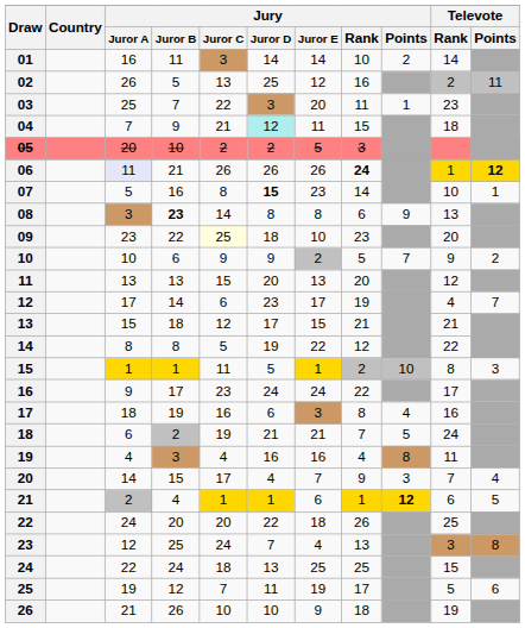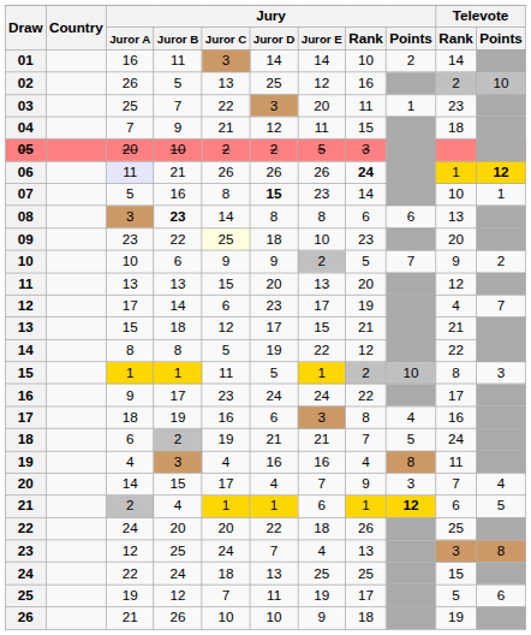 <table class="sortable wikitable collapsible plainrowheaders" style="text-align:center;">
 <tr>
 </tr>
 <tr>
 <th scope="col" rowspan="2">Draw</th>
 <th scope="col" rowspan="2">Country</th>
 <th scope="col" colspan="7">Jury</th>
 <th scope="col" colspan="2">Televote</th>
 </tr>
 <tr>
 <th scope="col"><small>Juror A</small></th>
 <th scope="col"><small>Juror B</small></th>
 <th scope="col"><small>Juror C</small></th>
 <th scope="col"><small>Juror D</small></th>
 <th scope="col"><small>Juror E</small></th>
 <th scope="col">Rank</th>
 <th scope="col" class="unsortable">Points</th>
 <th scope="col">Rank</th>
 <th scope="col" class="unsortable">Points</th>
 </tr>
 <tr>
 <th scope="row" style="text-align:center;">01</th>
 <td style="text-align:left;"></td>
 <td>16</td>
 <td>11</td>
 <td style="background:#CC9966;">3</td>
 <td>14</td>
 <td>14</td>
 <td>10</td>
 <td>2</td>
 <td>14</td>
 <td style="background:#AAAAAA;"></td>
 </tr>
 <tr>
 <th scope="row" style="text-align:center;">02</th>
 <td style="text-align:left;"></td>
 <td>26</td>
 <td>5</td>
 <td>13</td>
 <td>25</td>
 <td>12</td>
 <td>16</td>
 <td style="background:#AAAAAA;"></td>
 <td style="background:silver;">2</td>
-<td style="background:silver;">11</td>
+<td style="background:silver;">10</td>
 </tr>
 <tr>
 <th scope="row" style="text-align:center;">03</th>
 <td style="text-align:left;"></td>
 <td>25</td>
 <td>7</td>
 <td>22</td>
 <td style="background:#CC9966;">3</td>
 <td>20</td>
 <td>11</td>
 <td>1</td>
 <td>23</td>
 <td style="background:#AAAAAA;"></td>
 </tr>
 <tr>
 <th scope="row" style="text-align:center;">04</th>
 <td style="text-align:left;"></td>
 <td>7</td>
 <td>9</td>
 <td>21</td>
-<td style="background: paleturquoise;">12</td>
+<td>12</td>
 <td>11</td>
 <td>15</td>
 <td style="background:#AAAAAA;"></td>
 <td>18</td>
 <td style="background:#AAAAAA;"></td>
 </tr>
 <tr style="background:#FE8080">
 <th scope="row" style="text-align:center; background:#FE8080"><s>05</s></th>
 <td style="text-align:left;"><s></s> </td>
 <td><s>20</s></td>
 <td><s>10</s></td>
 <td><s>2</s></td>
 <td><s>2</s></td>
 <td><s>5</s></td>
 <td><s>3</s></td>
 <td style="background:#AAAAAA;"></td>
 <td></td>
 <td style="background:#AAAAAA;"></td>
 </tr>
 <tr>
 <th scope="row" style="text-align:center;">06</th>
 <td style="text-align:left;"></td>
 <td style="background: lavender;">11</td>
 <td>21</td>
 <td>26</td>
 <td>26</td>
 <td>26</td>
 <td><strong>24</strong></td>
 <td style="background:#AAAAAA;"></td>
 <td style="background:gold;">1</td>
 <td style="background:gold;"><strong>12</strong></td>
 </tr>
 <tr>
 <th scope="row" style="text-align:center;">07</th>
 <td style="text-align:left;"></td>
 <td>5</td>
 <td>16</td>
 <td>8</td>
 <td><strong>15</strong></td>
 <td>23</td>
 <td>14</td>
 <td style="background:#AAAAAA;"></td>
 <td>10</td>
 <td>1</td>
 </tr>
 <tr>
 <th scope="row" style="text-align:center;">08</th>
 <td style="text-align:left;"></td>
 <td style="background:#CC9966;">3</td>
 <td><strong>23</strong></td>
 <td>14</td>
 <td>8</td>
 <td>8</td>
 <td>6</td>
-<td>9</td>
+<td>6</td>
 <td>13</td>
 <td style="background:#AAAAAA;"></td>
 </tr>
 <tr>
 <th scope="row" style="text-align:center;">09</th>
 <td style="text-align:left;"></td>
 <td>23</td>
 <td>22</td>
 <td style="background: lightyellow;">25</td>
 <td>18</td>
 <td>10</td>
 <td>23</td>
 <td style="background:#AAAAAA;"></td>
 <td>20</td>
 <td style="background:#AAAAAA;"></td>
 </tr>
 <tr>
 <th scope="row" style="text-align:center;">10</th>
 <td style="text-align:left;"></td>
 <td>10</td>
 <td>6</td>
 <td>9</td>
 <td>9</td>
 <td style="background:silver;">2</td>
 <td>5</td>
 <td>7</td>
 <td>9</td>
 <td>2</td>
 </tr>
 <tr>
 <th scope="row" style="text-align:center;">11</th>
 <td style="text-align:left;"></td>
 <td>13</td>
 <td>13</td>
 <td>15</td>
 <td>20</td>
 <td>13</td>
 <td>20</td>
 <td style="background:#AAAAAA;"></td>
 <td>12</td>
 <td style="background:#AAAAAA;"></td>
 </tr>
 <tr>
 <th scope="row" style="text-align:center;">12</th>
 <td style="text-align:left;"></td>
 <td>17</td>
 <td>14</td>
 <td>6</td>
 <td>23</td>
 <td>17</td>
 <td>19</td>
 <td style="background:#AAAAAA;"></td>
 <td>4</td>
 <td>7</td>
 </tr>
 <tr>
 <th scope="row" style="text-align:center;">13</th>
 <td style="text-align:left;"></td>
 <td>15</td>
 <td>18</td>
 <td>12</td>
 <td>17</td>
 <td>15</td>
 <td>21</td>
 <td style="background:#AAAAAA;"></td>
 <td>21</td>
 <td style="background:#AAAAAA;"></td>
 </tr>
 <tr>
 <th scope="row" style="text-align:center;">14</th>
 <td style="text-align:left;"></td>
 <td>8</td>
 <td>8</td>
 <td>5</td>
 <td>19</td>
 <td>22</td>
 <td>12</td>
 <td style="background:#AAAAAA;"></td>
 <td>22</td>
 <td style="background:#AAAAAA;"></td>
 </tr>
 <tr>
 <th scope="row" style="text-align:center;">15</th>
 <td style="text-align:left;"></td>
 <td style="background:gold;">1</td>
 <td style="background:gold;">1</td>
 <td>11</td>
 <td>5</td>
 <td style="background:gold;">1</td>
 <td style="background:silver;">2</td>
 <td style="background:silver;">10</td>
 <td>8</td>
 <td>3</td>
 </tr>
 <tr>
 <th scope="row" style="text-align:center;">16</th>
 <td style="text-align:left;"></td>
 <td>9</td>
 <td>17</td>
 <td>23</td>
 <td>24</td>
 <td>24</td>
 <td>22</td>
 <td style="background:#AAAAAA;"></td>
 <td>17</td>
 <td style="background:#AAAAAA;"></td>
 </tr>
 <tr>
 <th scope="row" style="text-align:center;">17</th>
 <td style="text-align:left;"></td>
 <td>18</td>
 <td>19</td>
 <td>16</td>
 <td>6</td>
 <td style="background:#CC9966;">3</td>
 <td>8</td>
 <td>4</td>
 <td>16</td>
 <td style="background:#AAAAAA;"></td>
 </tr>
 <tr>
 <th scope="row" style="text-align:center;">18</th>
 <td style="text-align:left;"></td>
 <td>6</td>
 <td style="background:silver;">2</td>
 <td>19</td>
 <td>21</td>
 <td>21</td>
 <td>7</td>
 <td>5</td>
 <td>24</td>
 <td style="background:#AAAAAA;"></td>
 </tr>
 <tr>
 <th scope="row" style="text-align:center;">19</th>
 <td style="text-align:left;"></td>
 <td>4</td>
 <td style="background:#CC9966;">3</td>
 <td>4</td>
 <td>16</td>
 <td>16</td>
 <td>4</td>
 <td style="background:#CC9966;">8</td>
 <td>11</td>
 <td style="background:#AAAAAA;"></td>
 </tr>
 <tr>
 <th scope="row" style="text-align:center;">20</th>
 <td style="text-align:left;"></td>
 <td>14</td>
 <td>15</td>
 <td>17</td>
 <td>4</td>
 <td>7</td>
 <td>9</td>
 <td>3</td>
 <td>7</td>
 <td>4</td>
 </tr>
 <tr>
 <th scope="row" style="text-align:center;">21</th>
 <td style="text-align:left;"></td>
 <td style="background:silver;">2</td>
 <td>4</td>
 <td style="background:gold;">1</td>
 <td style="background:gold;">1</td>
 <td>6</td>
 <td style="background:gold;">1</td>
 <td style="background:gold;"><strong>12</strong></td>
 <td>6</td>
 <td>5</td>
 </tr>
 <tr>
 <th scope="row" style="text-align:center;">22</th>
 <td style="text-align:left;"></td>
 <td>24</td>
 <td>20</td>
 <td>20</td>
 <td>22</td>
 <td>18</td>
 <td>26</td>
 <td style="background:#AAAAAA;"></td>
 <td>25</td>
 <td style="background:#AAAAAA;"></td>
 </tr>
 <tr>
 <th scope="row" style="text-align:center;">23</th>
 <td style="text-align:left;"></td>
 <td>12</td>
 <td>25</td>
 <td>24</td>
 <td>7</td>
 <td>4</td>
 <td>13</td>
 <td style="background:#AAAAAA;"></td>
 <td style="background:#CC9966;">3</td>
 <td style="background:#CC9966;">8</td>
 </tr>
 <tr>
 <th scope="row" style="text-align:center;">24</th>
 <td style="text-align:left;"></td>
 <td>22</td>
 <td>24</td>
 <td>18</td>
 <td>13</td>
 <td>25</td>
 <td>25</td>
 <td style="background:#AAAAAA;"></td>
 <td>15</td>
 <td style="background:#AAAAAA;"></td>
 </tr>
 <tr>
 <th scope="row" style="text-align:center;">25</th>
 <td style="text-align:left;"></td>
 <td>19</td>
 <td>12</td>
 <td>7</td>
 <td>11</td>
 <td>19</td>
 <td>17</td>
 <td style="background:#AAAAAA;"></td>
 <td>5</td>
 <td>6</td>
 </tr>
 <tr>
 <th scope="row" style="text-align:center;">26</th>
 <td style="text-align:left;"></td>
 <td>21</td>
 <td>26</td>
 <td>10</td>
 <td>10</td>
 <td>9</td>
 <td>18</td>
 <td style="background:#AAAAAA;"></td>
 <td>19</td>
 <td style="background:#AAAAAA;"></td>
 </tr>
 </table>
